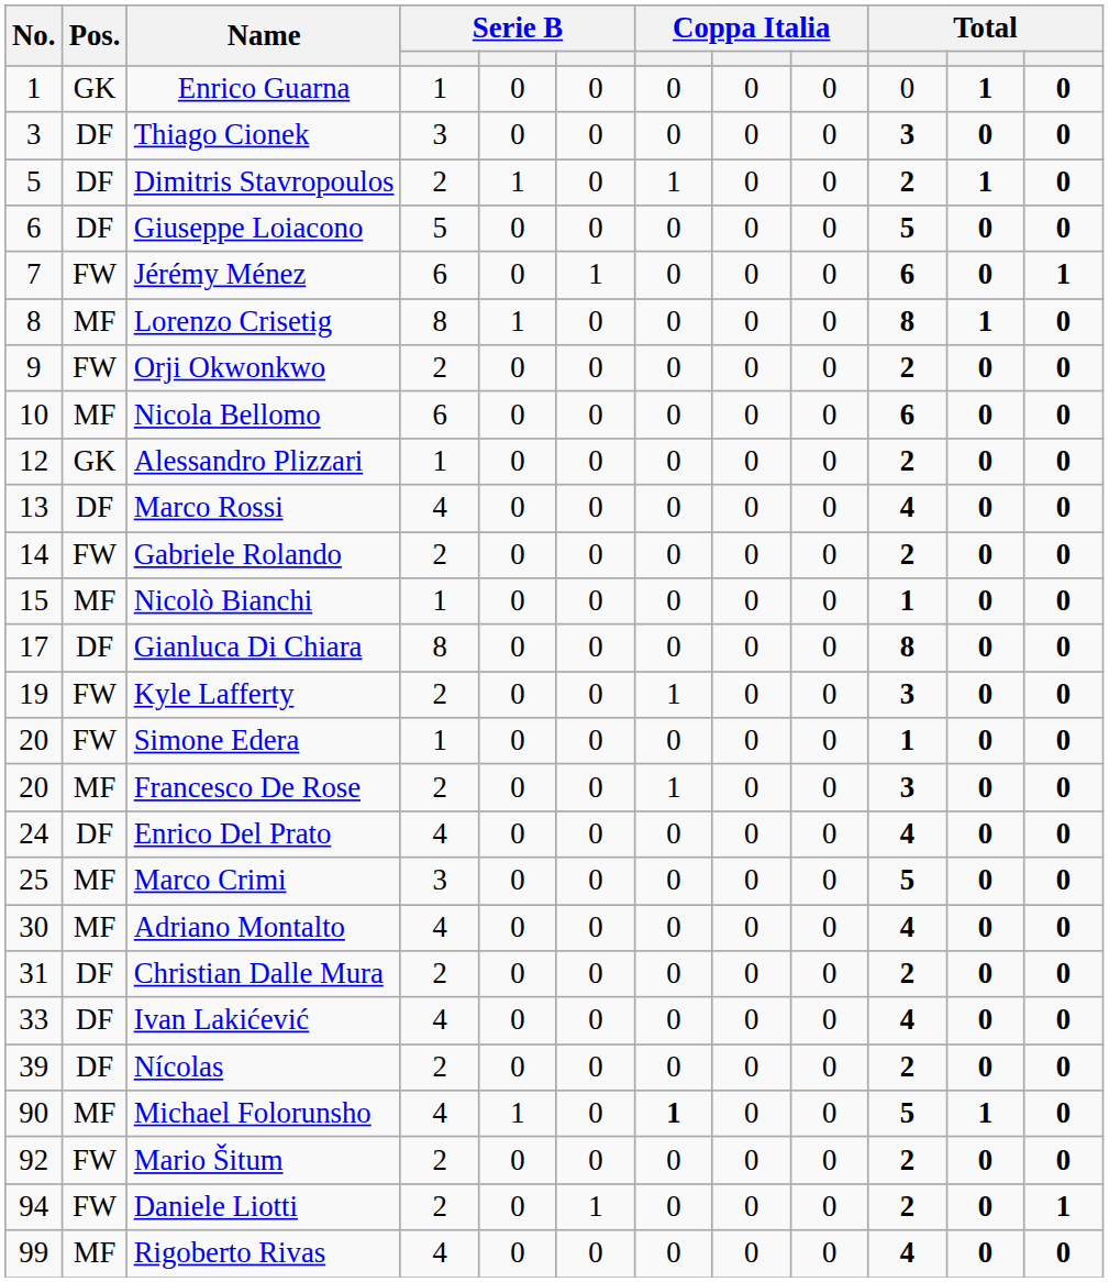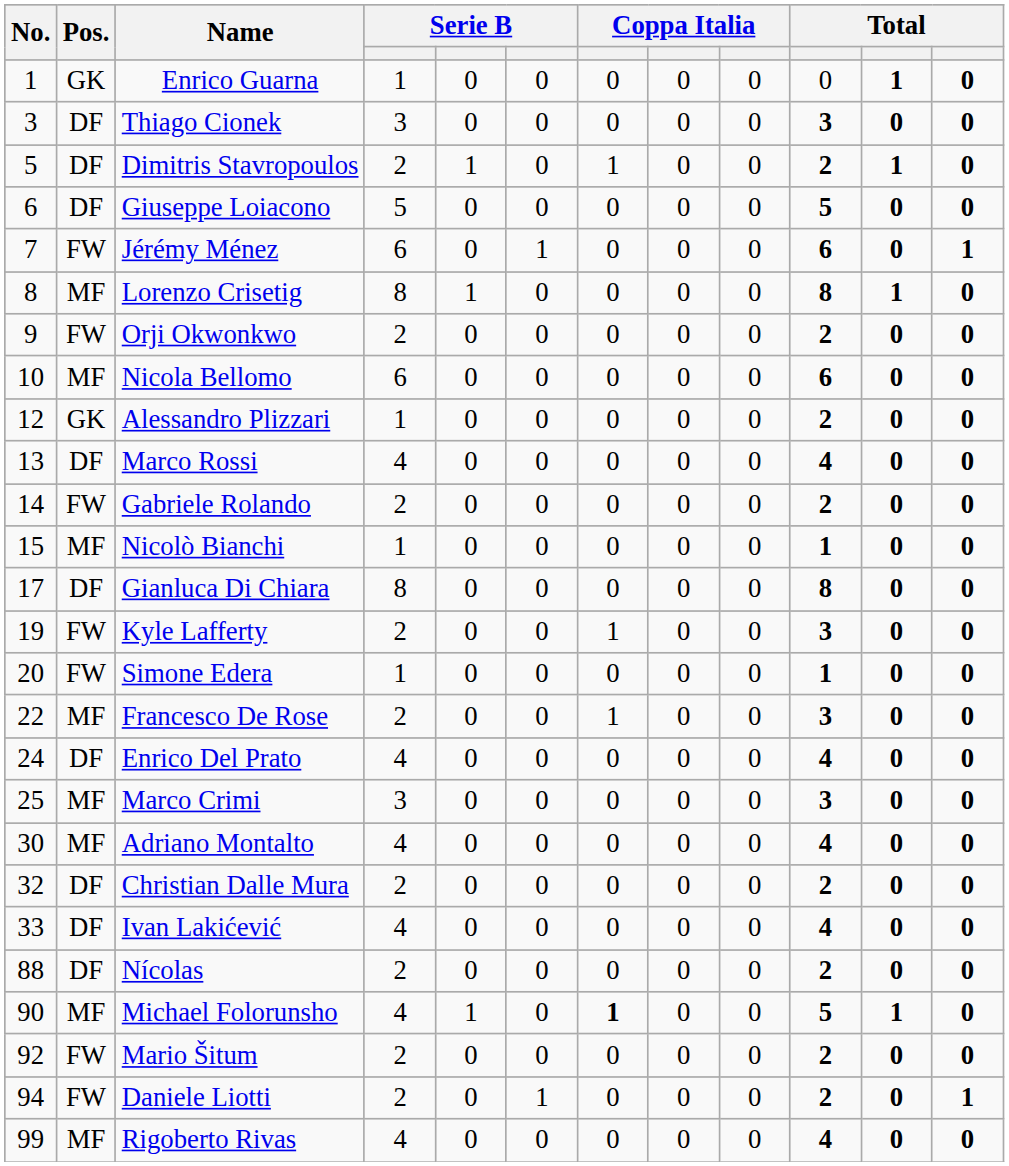 <table class="wikitable sortable" style="text-align: center;">
 <tr>
 <th rowspan="2">No.</th>
 <th rowspan="2">Pos.</th>
 <th rowspan="2">Name</th>
 <th colspan="3" width=120><a href='#'>Serie B</a></th>
 <th colspan="3" width=120><a href='#'>Coppa Italia</a></th>
 <th colspan="3" width=120>Total</th>
 </tr>
 <tr>
 <th></th>
 <th></th>
 <th></th>
 <th></th>
 <th></th>
 <th></th>
 <th></th>
 <th></th>
 <th></th>
 </tr>
 <tr>
 <td>1</td>
 <td>GK</td>
 <td> <a href='#'>Enrico Guarna</a></td>
 <td>1</td>
 <td>0</td>
 <td>0</td>
 <td>0</td>
 <td>0</td>
 <td>0</td>
 <td>0</td>
 <td><strong>1</strong></td>
 <td><strong>0</strong></td>
 </tr>
 <tr>
 <td>3</td>
 <td>DF</td>
 <td align="left"> <a href='#'>Thiago Cionek</a></td>
 <td>3</td>
 <td>0</td>
 <td>0</td>
 <td>0</td>
 <td>0</td>
 <td>0</td>
 <td><strong>3</strong></td>
 <td><strong>0</strong></td>
 <td><strong>0</strong></td>
 </tr>
 <tr>
 <td>5</td>
 <td>DF</td>
 <td align="left"> <a href='#'>Dimitris Stavropoulos</a></td>
 <td>2</td>
 <td>1</td>
 <td>0</td>
 <td>1</td>
 <td>0</td>
 <td>0</td>
 <td><strong>2</strong></td>
 <td><strong>1</strong></td>
 <td><strong>0</strong></td>
 </tr>
 <tr>
 <td>6</td>
 <td>DF</td>
 <td align="left"> <a href='#'>Giuseppe Loiacono</a></td>
 <td>5</td>
 <td>0</td>
 <td>0</td>
 <td>0</td>
 <td>0</td>
 <td>0</td>
 <td><strong>5</strong></td>
 <td><strong>0</strong></td>
 <td><strong>0</strong></td>
 </tr>
 <tr>
 <td>7</td>
 <td>FW</td>
 <td align="left"> <a href='#'>Jérémy Ménez</a></td>
 <td>6</td>
 <td>0</td>
 <td>1</td>
 <td>0</td>
 <td>0</td>
 <td>0</td>
 <td><strong>6</strong></td>
 <td><strong>0</strong></td>
 <td><strong>1</strong></td>
 </tr>
 <tr>
 <td>8</td>
 <td>MF</td>
 <td align="left"> <a href='#'>Lorenzo Crisetig</a></td>
 <td>8</td>
 <td>1</td>
 <td>0</td>
 <td>0</td>
 <td>0</td>
 <td>0</td>
 <td><strong>8</strong></td>
 <td><strong>1</strong></td>
 <td><strong>0</strong></td>
 </tr>
 <tr>
 <td>9</td>
 <td>FW</td>
 <td align="left"> <a href='#'>Orji Okwonkwo</a></td>
 <td>2</td>
 <td>0</td>
 <td>0</td>
 <td>0</td>
 <td>0</td>
 <td>0</td>
 <td><strong>2</strong></td>
 <td><strong>0</strong></td>
 <td><strong>0</strong></td>
 </tr>
 <tr>
 <td>10</td>
 <td>MF</td>
 <td align="left"> <a href='#'>Nicola Bellomo</a></td>
 <td>6</td>
 <td>0</td>
 <td>0</td>
 <td>0</td>
 <td>0</td>
 <td>0</td>
 <td><strong>6</strong></td>
 <td><strong>0</strong></td>
 <td><strong>0</strong></td>
 </tr>
 <tr>
 <td>12</td>
 <td>GK</td>
 <td align="left"> <a href='#'>Alessandro Plizzari</a></td>
 <td>1</td>
 <td>0</td>
 <td>0</td>
 <td>0</td>
 <td>0</td>
 <td>0</td>
 <td><strong>2</strong></td>
 <td><strong>0</strong></td>
 <td><strong>0</strong></td>
 </tr>
 <tr>
 <td>13</td>
 <td>DF</td>
 <td align="left"> <a href='#'>Marco Rossi</a></td>
 <td>4</td>
 <td>0</td>
 <td>0</td>
 <td>0</td>
 <td>0</td>
 <td>0</td>
 <td><strong>4</strong></td>
 <td><strong>0</strong></td>
 <td><strong>0</strong></td>
 </tr>
 <tr>
 <td>14</td>
 <td>FW</td>
 <td align="left"> <a href='#'>Gabriele Rolando</a></td>
 <td>2</td>
 <td>0</td>
 <td>0</td>
 <td>0</td>
 <td>0</td>
 <td>0</td>
 <td><strong>2</strong></td>
 <td><strong>0</strong></td>
 <td><strong>0</strong></td>
 </tr>
 <tr>
 <td>15</td>
 <td>MF</td>
 <td align="left"> <a href='#'>Nicolò Bianchi</a></td>
 <td>1</td>
 <td>0</td>
 <td>0</td>
 <td>0</td>
 <td>0</td>
 <td>0</td>
 <td><strong>1</strong></td>
 <td><strong>0</strong></td>
 <td><strong>0</strong></td>
 </tr>
 <tr>
 <td>17</td>
 <td>DF</td>
 <td align="left"> <a href='#'>Gianluca Di Chiara</a></td>
 <td>8</td>
 <td>0</td>
 <td>0</td>
 <td>0</td>
 <td>0</td>
 <td>0</td>
 <td><strong>8</strong></td>
 <td><strong>0</strong></td>
 <td><strong>0</strong></td>
 </tr>
 <tr>
 <td>19</td>
 <td>FW</td>
 <td align="left"> <a href='#'>Kyle Lafferty</a></td>
 <td>2</td>
 <td>0</td>
 <td>0</td>
 <td>1</td>
 <td>0</td>
 <td>0</td>
 <td><strong>3</strong></td>
 <td><strong>0</strong></td>
 <td><strong>0</strong></td>
 </tr>
 <tr>
 <td>20</td>
 <td>FW</td>
 <td align="left"> <a href='#'>Simone Edera</a></td>
 <td>1</td>
 <td>0</td>
 <td>0</td>
 <td>0</td>
 <td>0</td>
 <td>0</td>
 <td><strong>1</strong></td>
 <td><strong>0</strong></td>
 <td><strong>0</strong></td>
 </tr>
 <tr>
-<td>20</td>
+<td>22</td>
 <td>MF</td>
 <td align="left"> <a href='#'>Francesco De Rose</a></td>
 <td>2</td>
 <td>0</td>
 <td>0</td>
 <td>1</td>
 <td>0</td>
 <td>0</td>
 <td><strong>3</strong></td>
 <td><strong>0</strong></td>
 <td><strong>0</strong></td>
 </tr>
 <tr>
 <td>24</td>
 <td>DF</td>
 <td align="left"> <a href='#'>Enrico Del Prato</a></td>
 <td>4</td>
 <td>0</td>
 <td>0</td>
 <td>0</td>
 <td>0</td>
 <td>0</td>
 <td><strong>4</strong></td>
 <td><strong>0</strong></td>
 <td><strong>0</strong></td>
 </tr>
 <tr>
 <td>25</td>
 <td>MF</td>
 <td align="left"> <a href='#'>Marco Crimi</a></td>
 <td>3</td>
 <td>0</td>
 <td>0</td>
 <td>0</td>
 <td>0</td>
 <td>0</td>
-<td><strong>5</strong></td>
+<td><strong>3</strong></td>
 <td><strong>0</strong></td>
 <td><strong>0</strong></td>
 </tr>
 <tr>
 <td>30</td>
 <td>MF</td>
 <td align="left"> <a href='#'>Adriano Montalto</a></td>
 <td>4</td>
 <td>0</td>
 <td>0</td>
 <td>0</td>
 <td>0</td>
 <td>0</td>
 <td><strong>4</strong></td>
 <td><strong>0</strong></td>
 <td><strong>0</strong></td>
 </tr>
 <tr>
-<td>31</td>
+<td>32</td>
 <td>DF</td>
 <td align="left"> <a href='#'>Christian Dalle Mura</a></td>
 <td>2</td>
 <td>0</td>
 <td>0</td>
 <td>0</td>
 <td>0</td>
 <td>0</td>
 <td><strong>2</strong></td>
 <td><strong>0</strong></td>
 <td><strong>0</strong></td>
 </tr>
 <tr>
 <td>33</td>
 <td>DF</td>
 <td align="left"> <a href='#'>Ivan Lakićević</a></td>
 <td>4</td>
 <td>0</td>
 <td>0</td>
 <td>0</td>
 <td>0</td>
 <td>0</td>
 <td><strong>4</strong></td>
 <td><strong>0</strong></td>
 <td><strong>0</strong></td>
 </tr>
 <tr>
-<td>39</td>
+<td>88</td>
 <td>DF</td>
 <td align="left"> <a href='#'>Nícolas</a></td>
 <td>2</td>
 <td>0</td>
 <td>0</td>
 <td>0</td>
 <td>0</td>
 <td>0</td>
 <td><strong>2</strong></td>
 <td><strong>0</strong></td>
 <td><strong>0</strong></td>
 </tr>
 <tr>
 <td>90</td>
 <td>MF</td>
 <td align="left"> <a href='#'>Michael Folorunsho</a></td>
 <td>4</td>
 <td>1</td>
 <td>0</td>
 <td><strong>1</strong></td>
 <td>0</td>
 <td>0</td>
 <td><strong>5</strong></td>
 <td><strong>1</strong></td>
 <td><strong>0</strong></td>
 </tr>
 <tr>
 <td>92</td>
 <td>FW</td>
 <td align="left"> <a href='#'>Mario Šitum</a></td>
 <td>2</td>
 <td>0</td>
 <td>0</td>
 <td>0</td>
 <td>0</td>
 <td>0</td>
 <td><strong>2</strong></td>
 <td><strong>0</strong></td>
 <td><strong>0</strong></td>
 </tr>
 <tr>
 <td>94</td>
 <td>FW</td>
 <td align="left"> <a href='#'>Daniele Liotti</a></td>
 <td>2</td>
 <td>0</td>
 <td>1</td>
 <td>0</td>
 <td>0</td>
 <td>0</td>
 <td><strong>2</strong></td>
 <td><strong>0</strong></td>
 <td><strong>1</strong></td>
 </tr>
 <tr>
 <td>99</td>
 <td>MF</td>
 <td align="left"> <a href='#'>Rigoberto Rivas</a></td>
 <td>4</td>
 <td>0</td>
 <td>0</td>
 <td>0</td>
 <td>0</td>
 <td>0</td>
 <td><strong>4</strong></td>
 <td><strong>0</strong></td>
 <td><strong>0</strong></td>
 </tr>
 </table>
